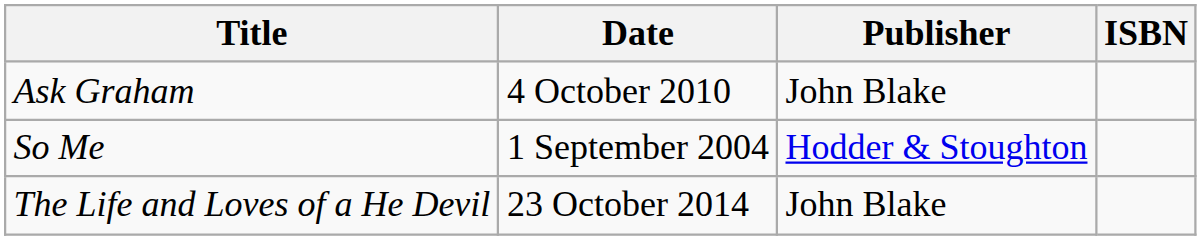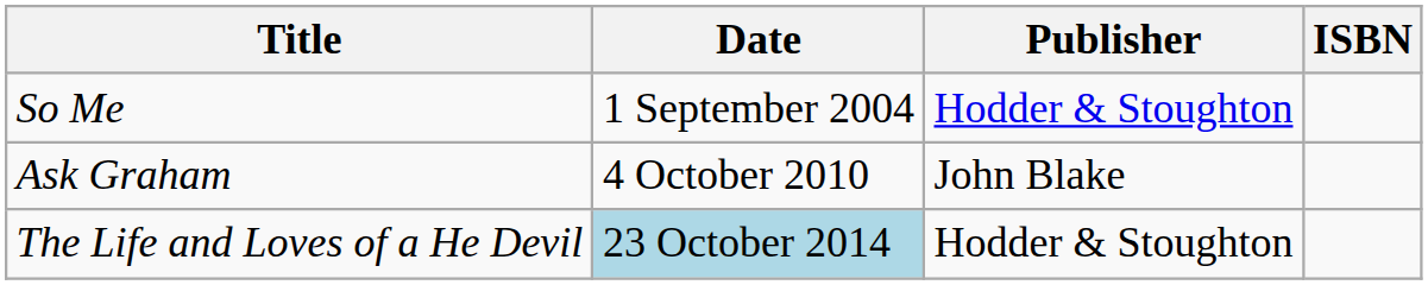 <table class="wikitable">
 <tr>
 <th>Title</th>
 <th>Date</th>
 <th>Publisher</th>
 <th>ISBN</th>
 </tr>
 <tr>
+<td><em>So Me</em></td>
+<td>1 September 2004</td>
+<td><a href='#'>Hodder & Stoughton</a></td>
+<td></td>
+</tr>
+<tr>
 <td><em>Ask Graham</em></td>
 <td>4 October 2010</td>
 <td>John Blake</td>
 <td></td>
 </tr>
 <tr>
-<td><em>So Me</em></td>
-<td>1 September 2004</td>
-<td><a href='#'>Hodder & Stoughton</a></td>
-<td></td>
-</tr>
-<tr>
 <td><em>The Life and Loves of a He Devil</em></td>
-<td>23 October 2014</td>
-<td>John Blake</td>
+<td style="background: lightblue;">23 October 2014</td>
+<td>Hodder & Stoughton</td>
 <td></td>
 </tr>
 </table>
